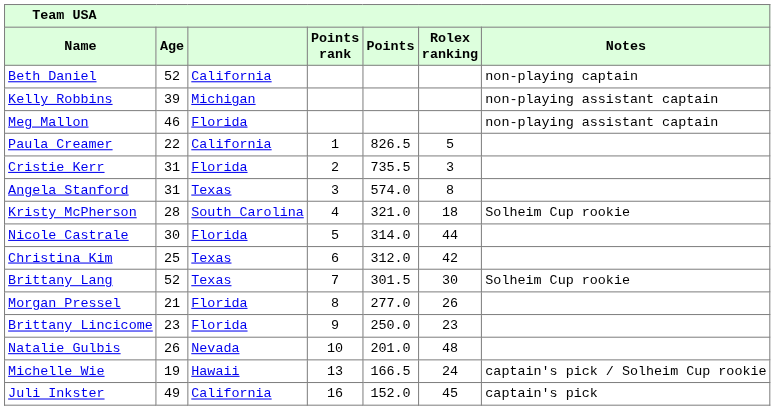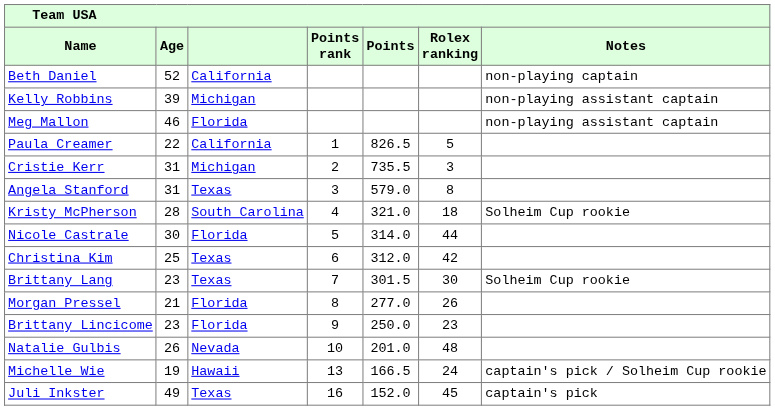 <table border="1" cellpadding="3" style="border-collapse: collapse;">
 <tr style="background:#dfd;">
 <td colspan=7>    <strong>Team USA</strong></td>
 </tr>
 <tr style="background:#dfd;">
 <th>Name</th>
 <th>Age</th>
 <th></th>
 <th align="center">Points<br>rank</th>
 <th align="center">Points<br></th>
 <th align="center">Rolex<br>ranking</th>
 <th>Notes</th>
 </tr>
 <tr>
 <td><a href='#'>Beth Daniel</a></td>
 <td align="center">52</td>
 <td><a href='#'>California</a></td>
 <td></td>
 <td></td>
 <td></td>
 <td>non-playing captain</td>
 </tr>
 <tr>
 <td><a href='#'>Kelly Robbins</a></td>
 <td align="center">39</td>
 <td><a href='#'>Michigan</a></td>
 <td></td>
 <td></td>
 <td></td>
 <td>non-playing assistant captain</td>
 </tr>
 <tr>
 <td><a href='#'>Meg Mallon</a></td>
 <td align="center">46</td>
 <td><a href='#'>Florida</a></td>
 <td></td>
 <td></td>
 <td></td>
 <td>non-playing assistant captain</td>
 </tr>
 <tr>
 <td><a href='#'>Paula Creamer</a></td>
 <td align="center">22</td>
 <td><a href='#'>California</a></td>
 <td align="center">1</td>
 <td align="center">826.5</td>
 <td align="center">5</td>
 <td></td>
 </tr>
 <tr>
 <td><a href='#'>Cristie Kerr</a></td>
 <td align="center">31</td>
-<td><a href='#'>Florida</a></td>
+<td><a href='#'>Michigan</a></td>
 <td align="center">2</td>
 <td align="center">735.5</td>
 <td align="center">3</td>
 <td></td>
 </tr>
 <tr>
 <td><a href='#'>Angela Stanford</a></td>
 <td align="center">31</td>
 <td><a href='#'>Texas</a></td>
 <td align="center">3</td>
-<td align="center">574.0</td>
+<td align="center">579.0</td>
 <td align="center">8</td>
 <td></td>
 </tr>
 <tr>
 <td><a href='#'>Kristy McPherson</a></td>
 <td align="center">28</td>
 <td><a href='#'>South Carolina</a></td>
 <td align="center">4</td>
 <td align="center">321.0</td>
 <td align="center">18</td>
 <td>Solheim Cup rookie</td>
 </tr>
 <tr>
 <td><a href='#'>Nicole Castrale</a></td>
 <td align="center">30</td>
 <td><a href='#'>Florida</a></td>
 <td align="center">5</td>
 <td align="center">314.0</td>
 <td align="center">44</td>
 <td></td>
 </tr>
 <tr>
 <td><a href='#'>Christina Kim</a></td>
 <td align="center">25</td>
 <td><a href='#'>Texas</a></td>
 <td align="center">6</td>
 <td align="center">312.0</td>
 <td align="center">42</td>
 <td></td>
 </tr>
 <tr>
 <td><a href='#'>Brittany Lang</a></td>
-<td align="center">52</td>
+<td align="center">23</td>
 <td><a href='#'>Texas</a></td>
 <td align="center">7</td>
 <td align="center">301.5</td>
 <td align="center">30</td>
 <td>Solheim Cup rookie</td>
 </tr>
 <tr>
 <td><a href='#'>Morgan Pressel</a></td>
 <td align="center">21</td>
 <td><a href='#'>Florida</a></td>
 <td align="center">8</td>
 <td align="center">277.0</td>
 <td align="center">26</td>
 <td></td>
 </tr>
 <tr>
 <td><a href='#'>Brittany Lincicome</a></td>
 <td align="center">23</td>
 <td><a href='#'>Florida</a></td>
 <td align="center">9</td>
 <td align="center">250.0</td>
 <td align="center">23</td>
 <td></td>
 </tr>
 <tr>
 <td><a href='#'>Natalie Gulbis</a></td>
 <td align="center">26</td>
 <td><a href='#'>Nevada</a></td>
 <td align="center">10</td>
 <td align="center">201.0</td>
 <td align="center">48</td>
 <td></td>
 </tr>
 <tr>
 <td><a href='#'>Michelle Wie</a></td>
 <td align="center">19</td>
 <td><a href='#'>Hawaii</a></td>
 <td align="center">13</td>
 <td align="center">166.5</td>
 <td align="center">24</td>
 <td>captain's pick / Solheim Cup rookie</td>
 </tr>
 <tr>
 <td><a href='#'>Juli Inkster</a></td>
 <td align="center">49</td>
-<td><a href='#'>California</a></td>
+<td><a href='#'>Texas</a></td>
 <td align="center">16</td>
 <td align="center">152.0</td>
 <td align="center">45</td>
 <td>captain's pick</td>
 </tr>
 </table>
